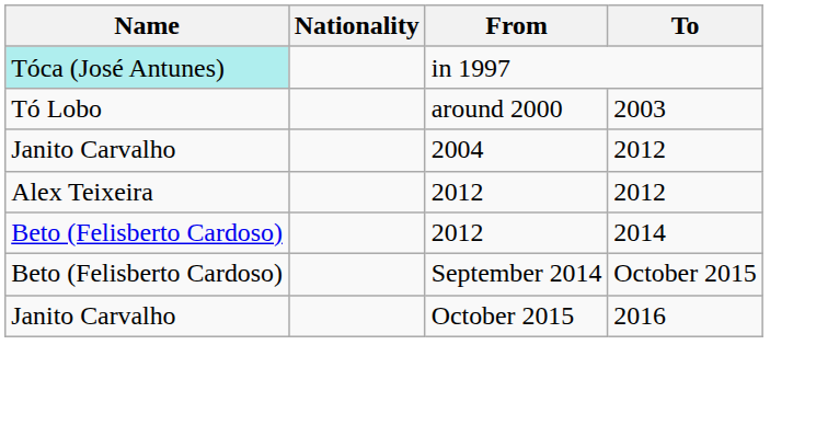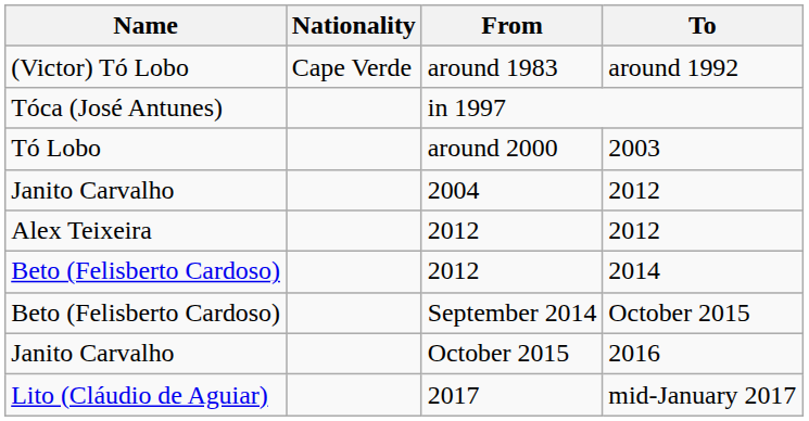 <table class="wikitable sortable">
 <tr>
 <th>Name</th>
 <th>Nationality</th>
 <th>From</th>
 <th class="unsortable">To</th>
 </tr>
 <tr>
-<td style="background: paleturquoise;">Tóca (José Antunes)</td>
+<td>(Victor) Tó Lobo</td>
+<td> Cape Verde</td>
+<td>around 1983</td>
+<td>around 1992</td>
+</tr>
+<tr>
+<td>Tóca (José Antunes)</td>
 <td></td>
 <td colspan=2>in 1997</td>
 </tr>
 <tr>
 <td>Tó Lobo</td>
 <td></td>
 <td>around 2000</td>
 <td>2003</td>
 </tr>
 <tr>
 <td>Janito Carvalho</td>
 <td></td>
 <td>2004</td>
 <td>2012</td>
 </tr>
 <tr>
 <td>Alex Teixeira</td>
 <td></td>
 <td>2012</td>
 <td>2012</td>
 </tr>
 <tr>
 <td><a href='#'>Beto (Felisberto Cardoso)</a></td>
 <td></td>
 <td>2012</td>
 <td>2014</td>
 </tr>
 <tr>
 <td>Beto (Felisberto Cardoso)</td>
 <td></td>
 <td>September 2014</td>
 <td>October 2015</td>
 </tr>
 <tr>
 <td>Janito Carvalho</td>
 <td></td>
 <td>October 2015</td>
 <td>2016</td>
 </tr>
+<tr>
+<td><a href='#'>Lito (Cláudio de Aguiar)</a></td>
+<td></td>
+<td>2017</td>
+<td>mid-January 2017</td>
+</tr>
 </table>
